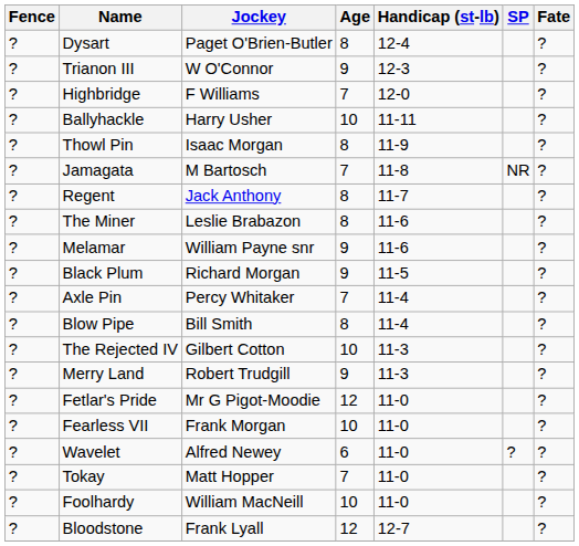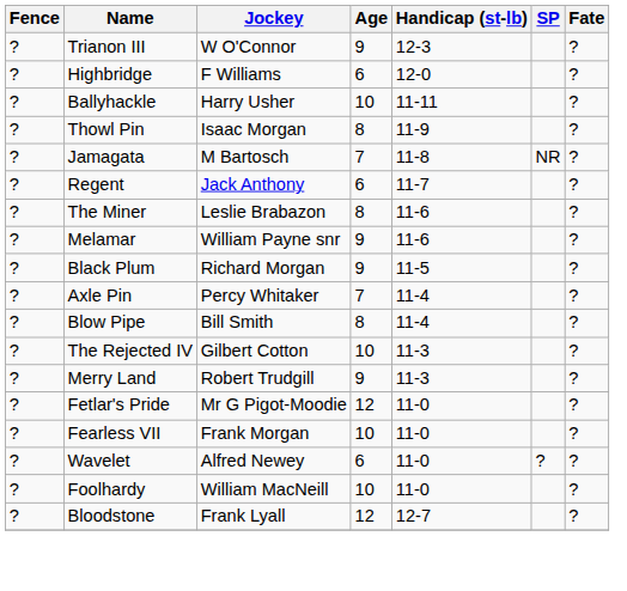 <table class="wikitable sortable">
 <tr>
 <th>Fence</th>
 <th>Name</th>
 <th><a href='#'>Jockey</a></th>
 <th>Age</th>
 <th>Handicap (<a href='#'>st</a>-<a href='#'>lb</a>)</th>
 <th><a href='#'>SP</a></th>
 <th>Fate</th>
-</tr>
-<tr>
-<td>?</td>
-<td>Dysart</td>
-<td>Paget O'Brien-Butler</td>
-<td>8</td>
-<td>12-4</td>
-<td></td>
-<td>?</td>
 </tr>
 <tr>
 <td>?</td>
 <td>Trianon III</td>
 <td>W O'Connor</td>
 <td>9</td>
 <td>12-3</td>
 <td></td>
 <td>?</td>
 </tr>
 <tr>
 <td>?</td>
 <td>Highbridge</td>
 <td>F Williams</td>
-<td>7</td>
+<td>6</td>
 <td>12-0</td>
 <td></td>
 <td>?</td>
 </tr>
 <tr>
 <td>?</td>
 <td>Ballyhackle</td>
 <td>Harry Usher</td>
 <td>10</td>
 <td>11-11</td>
 <td></td>
 <td>?</td>
 </tr>
 <tr>
 <td>?</td>
 <td>Thowl Pin</td>
 <td>Isaac Morgan</td>
 <td>8</td>
 <td>11-9</td>
 <td></td>
 <td>?</td>
 </tr>
 <tr>
 <td>?</td>
 <td>Jamagata</td>
 <td>M Bartosch</td>
 <td>7</td>
 <td>11-8</td>
 <td>NR</td>
 <td>?</td>
 </tr>
 <tr>
 <td>?</td>
 <td>Regent</td>
 <td><a href='#'>Jack Anthony</a></td>
-<td>8</td>
+<td>6</td>
 <td>11-7</td>
 <td></td>
 <td>?</td>
 </tr>
 <tr>
 <td>?</td>
 <td>The Miner</td>
 <td>Leslie Brabazon</td>
 <td>8</td>
 <td>11-6</td>
 <td></td>
 <td>?</td>
 </tr>
 <tr>
 <td>?</td>
 <td>Melamar</td>
 <td>William Payne snr</td>
 <td>9</td>
 <td>11-6</td>
 <td></td>
 <td>?</td>
 </tr>
 <tr>
 <td>?</td>
 <td>Black Plum</td>
 <td>Richard Morgan</td>
 <td>9</td>
 <td>11-5</td>
 <td></td>
 <td>?</td>
 </tr>
 <tr>
 <td>?</td>
 <td>Axle Pin</td>
 <td>Percy Whitaker</td>
 <td>7</td>
 <td>11-4</td>
 <td></td>
 <td>?</td>
 </tr>
 <tr>
 <td>?</td>
 <td>Blow Pipe</td>
 <td>Bill Smith</td>
 <td>8</td>
 <td>11-4</td>
 <td></td>
 <td>?</td>
 </tr>
 <tr>
 <td>?</td>
 <td>The Rejected IV</td>
 <td>Gilbert Cotton</td>
 <td>10</td>
 <td>11-3</td>
 <td></td>
 <td>?</td>
 </tr>
 <tr>
 <td>?</td>
 <td>Merry Land</td>
 <td>Robert Trudgill</td>
 <td>9</td>
 <td>11-3</td>
 <td></td>
 <td>?</td>
 </tr>
 <tr>
 <td>?</td>
 <td>Fetlar's Pride</td>
 <td>Mr G Pigot-Moodie</td>
 <td>12</td>
 <td>11-0</td>
 <td></td>
 <td>?</td>
 </tr>
 <tr>
 <td>?</td>
 <td>Fearless VII</td>
 <td>Frank Morgan</td>
 <td>10</td>
 <td>11-0</td>
 <td></td>
 <td>?</td>
 </tr>
 <tr>
 <td>?</td>
 <td>Wavelet</td>
 <td>Alfred Newey</td>
 <td>6</td>
 <td>11-0</td>
 <td>?</td>
 <td>?</td>
 </tr>
 <tr>
 <td>?</td>
-<td>Tokay</td>
-<td>Matt Hopper</td>
-<td>7</td>
-<td>11-0</td>
-<td></td>
-<td>?</td>
-</tr>
-<tr>
-<td>?</td>
 <td>Foolhardy</td>
 <td>William MacNeill</td>
 <td>10</td>
 <td>11-0</td>
 <td></td>
 <td>?</td>
 </tr>
 <tr>
 <td>?</td>
 <td>Bloodstone</td>
 <td>Frank Lyall</td>
 <td>12</td>
 <td>12-7</td>
 <td></td>
 <td>?</td>
 </tr>
 <tr>
 </tr>
 </table>
